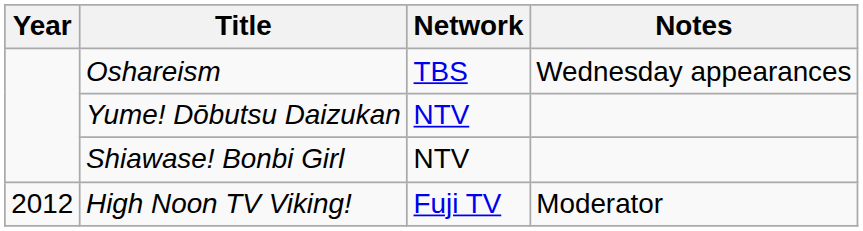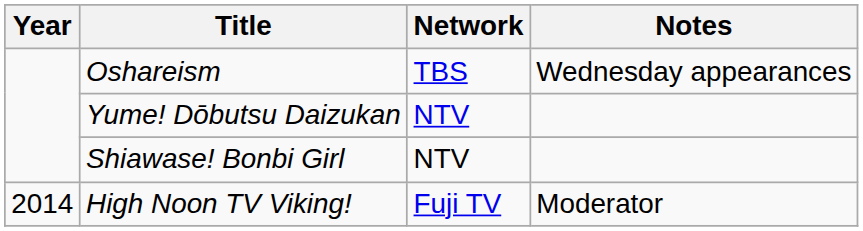 <table class="wikitable">
 <tr>
 <th>Year</th>
 <th>Title</th>
 <th>Network</th>
 <th>Notes</th>
 </tr>
 <tr>
 <td rowspan="3"></td>
 <td><em>Oshareism</em></td>
 <td><a href='#'>TBS</a></td>
 <td>Wednesday appearances</td>
 </tr>
 <tr>
 <td><em>Yume! Dōbutsu Daizukan</em></td>
 <td><a href='#'>NTV</a></td>
 <td></td>
 </tr>
 <tr>
 <td><em>Shiawase! Bonbi Girl</em></td>
 <td>NTV</td>
 <td></td>
 </tr>
 <tr>
-<td>2012</td>
+<td>2014</td>
 <td><em>High Noon TV Viking!</em></td>
 <td><a href='#'>Fuji TV</a></td>
 <td>Moderator</td>
 </tr>
 </table>
